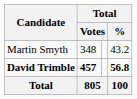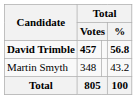 <table class="wikitable" style="font-size:95%;">
 <tr>
 <th rowspan="2">Candidate</th>
 <th colspan="3">Total</th>
 </tr>
 <tr>
 <th colspan="2">Votes</th>
 <th>%</th>
 </tr>
 <tr>
+<td><strong>David Trimble</strong> </td>
+<td><strong>457</strong></td>
+<td align=center></td>
+<td><strong>56.8</strong></td>
+</tr>
+<tr>
 <td>Martin Smyth</td>
 <td>348</td>
 <td align=center></td>
 <td>43.2</td>
-</tr>
-<tr>
-<td><strong>David Trimble</strong> </td>
-<td><strong>457</strong></td>
-<td align=center></td>
-<td><strong>56.8</strong></td>
 </tr>
 <tr>
 <th>Total</th>
 <th colspan="2">805</th>
 <th>100</th>
 </tr>
 </table>
